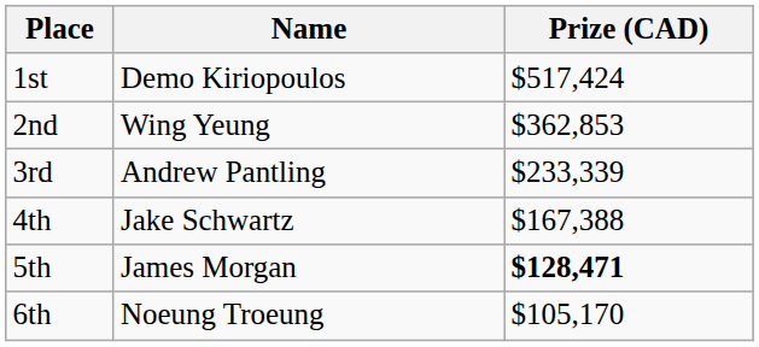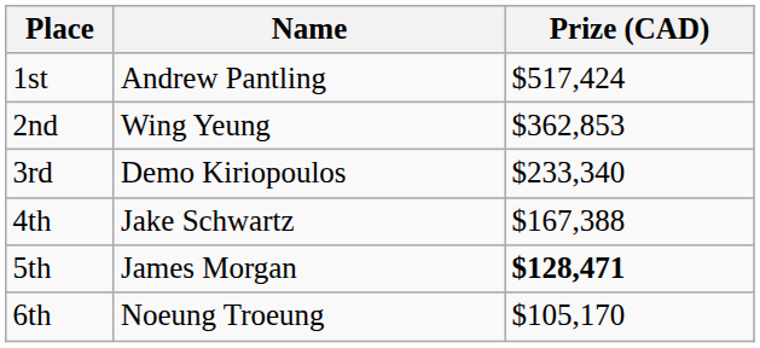 <table class="wikitable">
 <tr>
 <th style="width:50px;">Place</th>
 <th style="width:200px;">Name</th>
 <th style="width:125px;">Prize (CAD)</th>
 </tr>
 <tr>
 <td>1st</td>
-<td> Demo Kiriopoulos</td>
+<td> Andrew Pantling</td>
 <td>$517,424</td>
 </tr>
 <tr>
 <td>2nd</td>
 <td> Wing Yeung</td>
 <td>$362,853</td>
 </tr>
 <tr>
 <td>3rd</td>
-<td> Andrew Pantling</td>
-<td>$233,339</td>
+<td> Demo Kiriopoulos</td>
+<td>$233,340</td>
 </tr>
 <tr>
 <td>4th</td>
 <td> Jake Schwartz</td>
 <td>$167,388</td>
 </tr>
 <tr>
 <td>5th</td>
 <td> James Morgan</td>
 <td><strong>$128,471</strong></td>
 </tr>
 <tr>
 <td>6th</td>
 <td> Noeung Troeung</td>
 <td>$105,170</td>
 </tr>
 </table>
